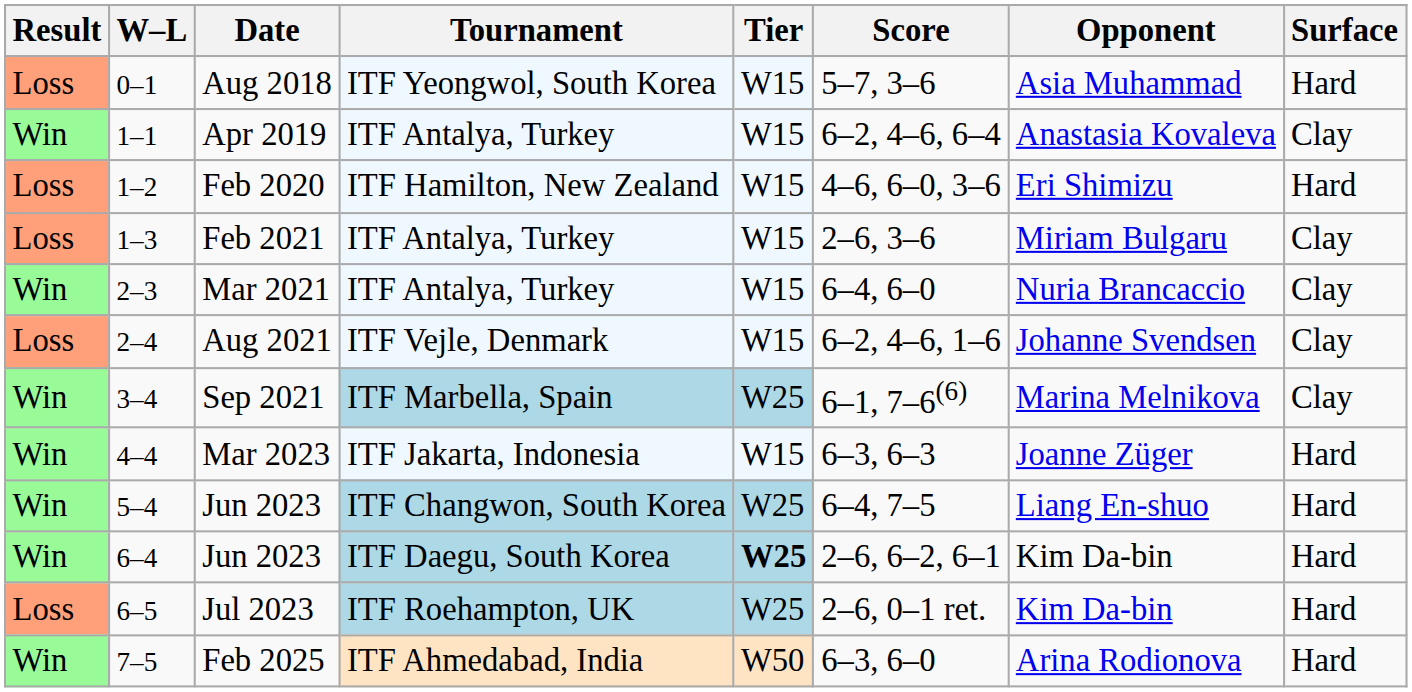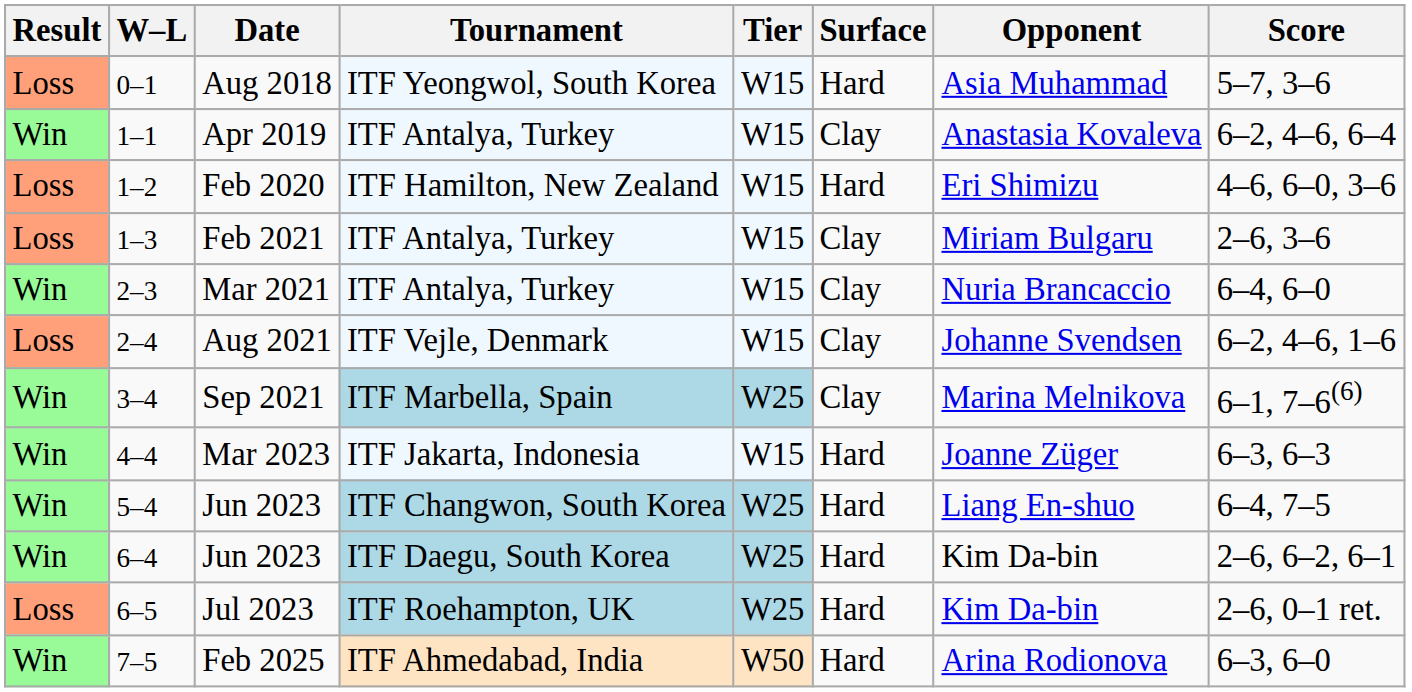 <table class="sortable wikitable">
 <tr>
 <th>Result</th>
 <th class="unsortable">W–L</th>
 <th>Date</th>
 <th>Tournament</th>
 <th>Tier</th>
+<th>Surface</th>
+<th>Opponent</th>
 <th class="unsortable">Score</th>
-<th>Opponent</th>
-<th>Surface</th>
 </tr>
 <tr>
 <td style="background:#ffa07a;">Loss</td>
 <td><small>0–1</small></td>
 <td>Aug 2018</td>
 <td style="background:#f0f8ff;">ITF Yeongwol, South Korea</td>
 <td style="background:#f0f8ff;">W15</td>
+<td>Hard</td>
+<td> <a href='#'>Asia Muhammad</a></td>
 <td>5–7, 3–6</td>
-<td> <a href='#'>Asia Muhammad</a></td>
-<td>Hard</td>
 </tr>
 <tr>
 <td style="background:#98FB98;">Win</td>
 <td><small>1–1</small></td>
 <td>Apr 2019</td>
 <td style="background:#f0f8ff;">ITF Antalya, Turkey</td>
 <td style="background:#f0f8ff;">W15</td>
+<td>Clay</td>
+<td> <a href='#'>Anastasia Kovaleva</a></td>
 <td>6–2, 4–6, 6–4</td>
-<td> <a href='#'>Anastasia Kovaleva</a></td>
-<td>Clay</td>
 </tr>
 <tr>
 <td style="background:#ffa07a;">Loss</td>
 <td><small>1–2</small></td>
 <td>Feb 2020</td>
 <td style="background:#f0f8ff;">ITF Hamilton, New Zealand</td>
 <td style="background:#f0f8ff;">W15</td>
+<td>Hard</td>
+<td> <a href='#'>Eri Shimizu</a></td>
 <td>4–6, 6–0, 3–6</td>
-<td> <a href='#'>Eri Shimizu</a></td>
-<td>Hard</td>
 </tr>
 <tr>
 <td style="background:#ffa07a;">Loss</td>
 <td><small>1–3</small></td>
 <td>Feb 2021</td>
 <td style="background:#f0f8ff;">ITF Antalya, Turkey</td>
 <td style="background:#f0f8ff;">W15</td>
+<td>Clay</td>
+<td> <a href='#'>Miriam Bulgaru</a></td>
 <td>2–6, 3–6</td>
-<td> <a href='#'>Miriam Bulgaru</a></td>
-<td>Clay</td>
 </tr>
 <tr>
 <td style="background:#98FB98;">Win</td>
 <td><small>2–3</small></td>
 <td>Mar 2021</td>
 <td style="background:#f0f8ff;">ITF Antalya, Turkey</td>
 <td style="background:#f0f8ff;">W15</td>
+<td>Clay</td>
+<td> <a href='#'>Nuria Brancaccio</a></td>
 <td>6–4, 6–0</td>
-<td> <a href='#'>Nuria Brancaccio</a></td>
-<td>Clay</td>
 </tr>
 <tr>
 <td style="background:#ffa07a;">Loss</td>
 <td><small>2–4</small></td>
 <td>Aug 2021</td>
 <td style="background:#f0f8ff;">ITF Vejle, Denmark</td>
 <td style="background:#f0f8ff;">W15</td>
+<td>Clay</td>
+<td> <a href='#'>Johanne Svendsen</a></td>
 <td>6–2, 4–6, 1–6</td>
-<td> <a href='#'>Johanne Svendsen</a></td>
-<td>Clay</td>
 </tr>
 <tr>
 <td style="background:#98FB98;">Win</td>
 <td><small>3–4</small></td>
 <td>Sep 2021</td>
 <td style="background:lightblue;">ITF Marbella, Spain</td>
 <td style="background:lightblue;">W25</td>
+<td>Clay</td>
+<td> <a href='#'>Marina Melnikova</a></td>
 <td>6–1, 7–6<sup>(6)</sup></td>
-<td> <a href='#'>Marina Melnikova</a></td>
-<td>Clay</td>
 </tr>
 <tr>
 <td style="background:#98FB98;">Win</td>
 <td><small>4–4</small></td>
 <td>Mar 2023</td>
 <td style="background:#f0f8ff;">ITF Jakarta, Indonesia</td>
 <td style="background:#f0f8ff;">W15</td>
+<td>Hard</td>
+<td> <a href='#'>Joanne Züger</a></td>
 <td>6–3, 6–3</td>
-<td> <a href='#'>Joanne Züger</a></td>
-<td>Hard</td>
 </tr>
 <tr>
 <td style="background:#98FB98;">Win</td>
 <td><small>5–4</small></td>
 <td>Jun 2023</td>
 <td style="background:lightblue;">ITF Changwon, South Korea</td>
 <td style="background:lightblue;">W25</td>
+<td>Hard</td>
+<td> <a href='#'>Liang En-shuo</a></td>
 <td>6–4, 7–5</td>
-<td> <a href='#'>Liang En-shuo</a></td>
-<td>Hard</td>
 </tr>
 <tr>
 <td style="background:#98FB98;">Win</td>
 <td><small>6–4</small></td>
 <td>Jun 2023</td>
 <td style="background:lightblue;">ITF Daegu, South Korea</td>
-<td style="background:lightblue;"><strong>W25</strong></td>
+<td style="background:lightblue;">W25</td>
+<td>Hard</td>
+<td> Kim Da-bin</td>
 <td>2–6, 6–2, 6–1</td>
-<td> Kim Da-bin</td>
-<td>Hard</td>
 </tr>
 <tr>
 <td style="background:#ffa07a;">Loss</td>
 <td><small>6–5</small></td>
 <td>Jul 2023</td>
 <td style="background:lightblue;">ITF Roehampton, UK</td>
 <td style="background:lightblue;">W25</td>
+<td>Hard</td>
+<td> <a href='#'>Kim Da-bin</a></td>
 <td>2–6, 0–1 ret.</td>
-<td> <a href='#'>Kim Da-bin</a></td>
-<td>Hard</td>
 </tr>
 <tr>
 <td style="background:#98FB98;">Win</td>
 <td><small>7–5</small></td>
 <td>Feb 2025</td>
 <td style="background:#ffe4c4;">ITF Ahmedabad, India</td>
 <td style="background:#ffe4c4;">W50</td>
+<td>Hard</td>
+<td> <a href='#'>Arina Rodionova</a></td>
 <td>6–3, 6–0</td>
-<td> <a href='#'>Arina Rodionova</a></td>
-<td>Hard</td>
 </tr>
 </table>
